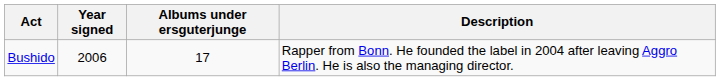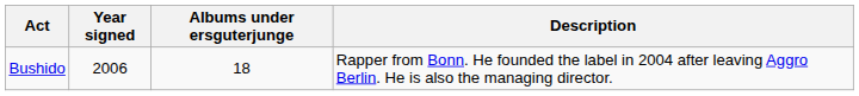 <table class="wikitable">
 <tr>
 <th>Act</th>
 <th>Year signed</th>
 <th>Albums under ersguterjunge</th>
 <th>Description</th>
 </tr>
 <tr>
 <td><a href='#'>Bushido</a></td>
 <td style="text-align:center;">2006</td>
-<td style="text-align:center;">17</td>
+<td style="text-align:center;">18</td>
 <td>Rapper from <a href='#'>Bonn</a>. He founded the label in 2004 after leaving <a href='#'>Aggro Berlin</a>. He is also the managing director.</td>
 </tr>
 </table>
